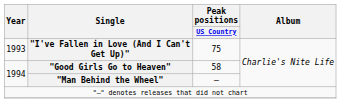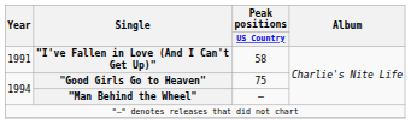 <table class="wikitable plainrowheaders" style="text-align:center;">
 <tr>
 <th rowspan="2">Year</th>
 <th rowspan="2" style="width:20em;">Single</th>
 <th colspan="1">Peak positions</th>
 <th rowspan="2">Album</th>
 </tr>
 <tr style="font-size:smaller;">
 <th width="65"><a href='#'>US Country</a></th>
 </tr>
 <tr>
-<td>1993</td>
+<td>1991</td>
 <th scope="row">"I've Fallen in Love (And I Can't Get Up)"</th>
-<td>75</td>
+<td>58</td>
 <td align="left" rowspan="3"><em>Charlie's Nite Life</em></td>
 </tr>
 <tr>
 <td rowspan="2">1994</td>
 <th scope="row">"Good Girls Go to Heaven"</th>
-<td>58</td>
+<td>75</td>
 </tr>
 <tr>
 <th scope="row">"Man Behind the Wheel"</th>
 <td>—</td>
 </tr>
 <tr>
 <td colspan="4" style="font-size:8pt">"—" denotes releases that did not chart</td>
 </tr>
 <tr>
 </tr>
 </table>
